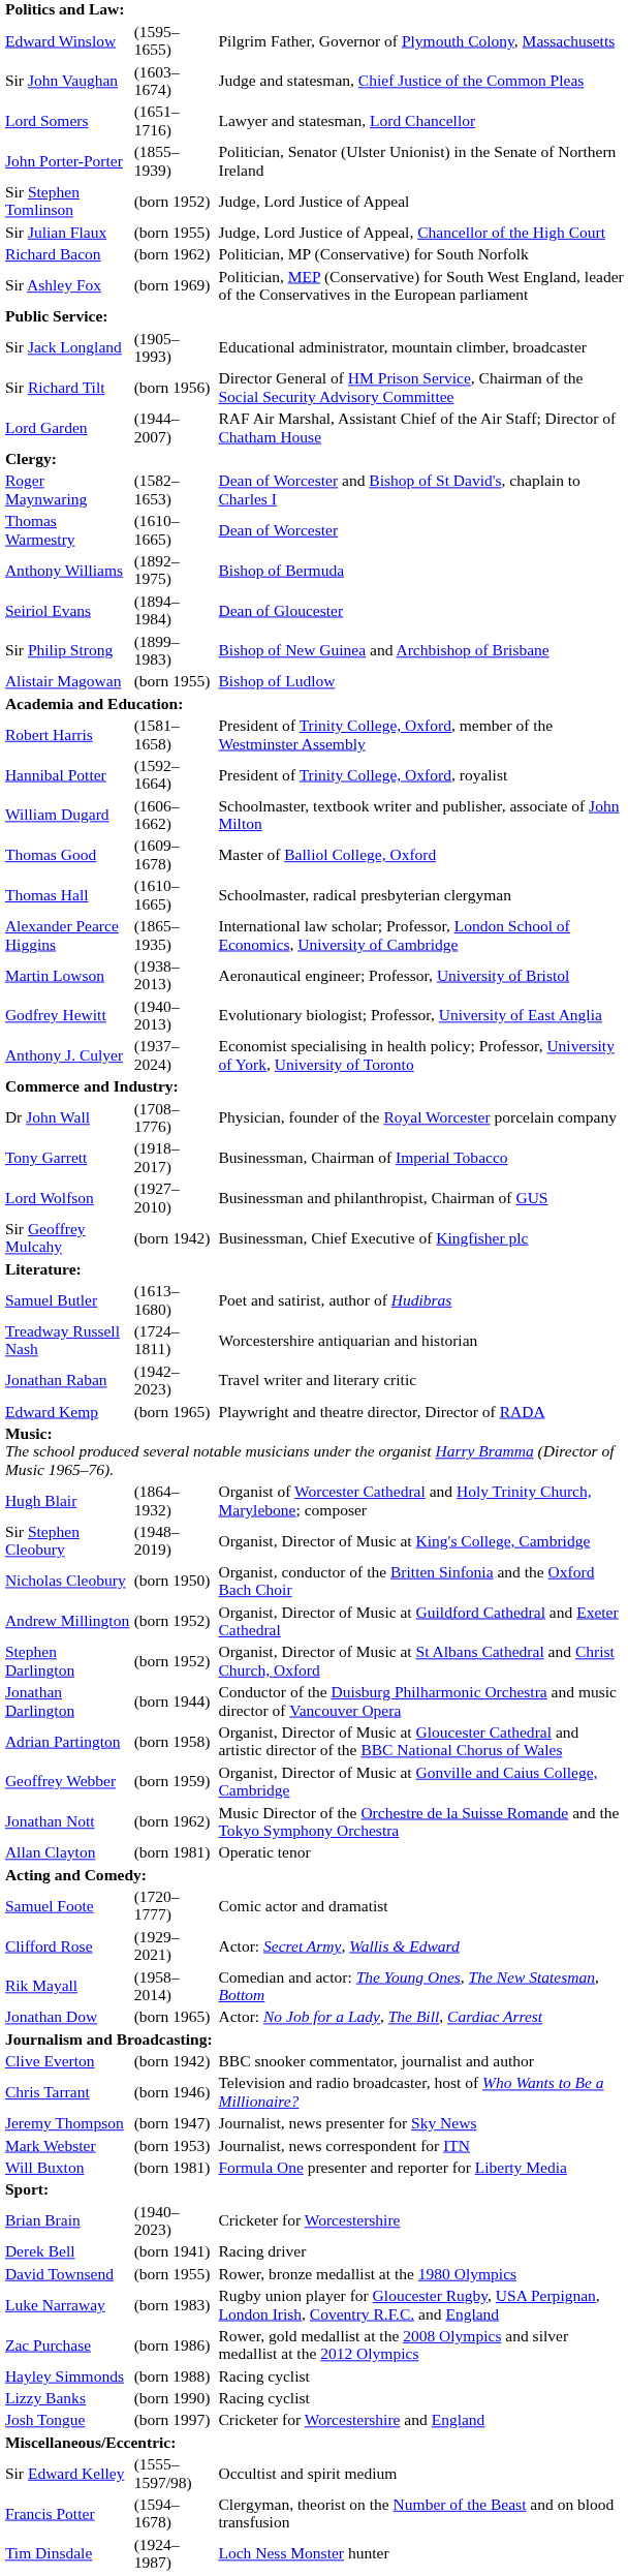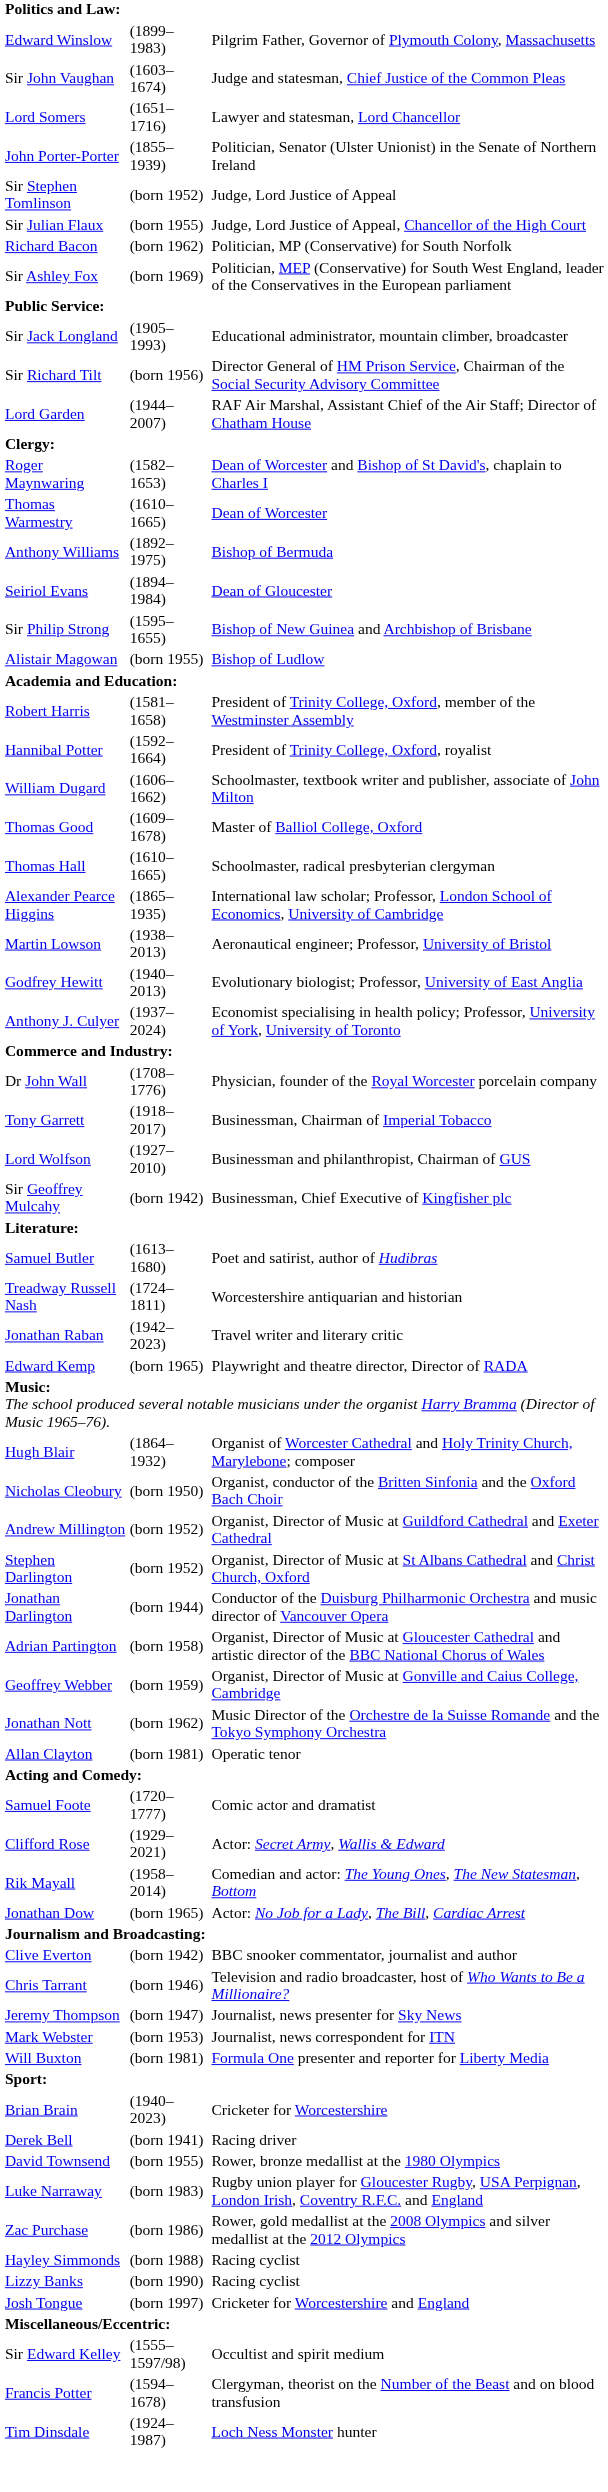 <table>
 <tr>
 <td colspan=3><strong>Politics and Law:</strong></td>
 </tr>
 <tr>
 <td><a href='#'>Edward Winslow</a></td>
-<td>(1595–1655)</td>
+<td>(1899–1983)</td>
 <td>Pilgrim Father, Governor of <a href='#'>Plymouth Colony</a>, <a href='#'>Massachusetts</a></td>
 </tr>
 <tr>
 <td>Sir <a href='#'>John Vaughan</a></td>
 <td>(1603–1674)</td>
 <td>Judge and statesman, <a href='#'>Chief Justice of the Common Pleas</a></td>
 </tr>
 <tr>
 <td><a href='#'>Lord Somers</a></td>
 <td>(1651–1716)</td>
 <td>Lawyer and statesman, <a href='#'>Lord Chancellor</a></td>
 </tr>
 <tr>
 <td><a href='#'>John Porter-Porter</a></td>
 <td>(1855–1939)</td>
 <td>Politician, Senator (Ulster Unionist) in the Senate of Northern Ireland</td>
 </tr>
 <tr>
 <td>Sir <a href='#'>Stephen Tomlinson</a></td>
 <td>(born 1952)</td>
 <td>Judge, Lord Justice of Appeal</td>
 </tr>
 <tr>
 <td>Sir <a href='#'>Julian Flaux</a></td>
 <td>(born 1955)</td>
 <td>Judge, Lord Justice of Appeal, <a href='#'>Chancellor of the High Court</a></td>
 </tr>
 <tr>
 <td><a href='#'>Richard Bacon</a></td>
 <td>(born 1962)</td>
 <td>Politician, MP (Conservative) for South Norfolk</td>
 </tr>
 <tr>
 <td>Sir <a href='#'>Ashley Fox</a></td>
 <td>(born 1969)</td>
 <td>Politician, <a href='#'>MEP</a> (Conservative) for South West England, leader of the Conservatives in the European parliament</td>
 </tr>
 <tr>
 <td colspan=3><strong>Public Service:</strong></td>
 </tr>
 <tr>
 <td>Sir <a href='#'>Jack Longland</a></td>
 <td>(1905–1993)</td>
 <td>Educational administrator, mountain climber, broadcaster</td>
 </tr>
 <tr>
 <td>Sir <a href='#'>Richard Tilt</a></td>
 <td>(born 1956)</td>
 <td>Director General of <a href='#'>HM Prison Service</a>, Chairman of the <a href='#'>Social Security Advisory Committee</a></td>
 </tr>
 <tr>
 <td><a href='#'>Lord Garden</a></td>
 <td>(1944–2007)</td>
 <td>RAF Air Marshal, Assistant Chief of the Air Staff; Director of <a href='#'>Chatham House</a></td>
 </tr>
 <tr>
 <td colspan=3><strong>Clergy:</strong></td>
 </tr>
 <tr>
 <td><a href='#'>Roger Maynwaring</a></td>
 <td>(1582–1653)</td>
 <td><a href='#'>Dean of Worcester</a> and <a href='#'>Bishop of St David's</a>, chaplain to <a href='#'>Charles I</a></td>
 </tr>
 <tr>
 <td><a href='#'>Thomas Warmestry</a></td>
 <td>(1610–1665)</td>
 <td><a href='#'>Dean of Worcester</a></td>
 </tr>
 <tr>
 <td><a href='#'>Anthony Williams</a></td>
 <td>(1892–1975)</td>
 <td><a href='#'>Bishop of Bermuda</a></td>
 </tr>
 <tr>
 <td><a href='#'>Seiriol Evans</a></td>
 <td>(1894–1984)</td>
 <td><a href='#'>Dean of Gloucester</a></td>
 </tr>
 <tr>
 <td>Sir <a href='#'>Philip Strong</a></td>
-<td>(1899–1983)</td>
+<td>(1595–1655)</td>
 <td><a href='#'>Bishop of New Guinea</a> and <a href='#'>Archbishop of Brisbane</a></td>
 </tr>
 <tr>
 <td><a href='#'>Alistair Magowan</a></td>
 <td>(born 1955)</td>
 <td><a href='#'>Bishop of Ludlow</a></td>
 </tr>
 <tr>
 <td colspan=3><strong>Academia and Education:</strong></td>
 </tr>
 <tr>
 <td><a href='#'>Robert Harris</a></td>
 <td>(1581–1658)</td>
 <td>President of <a href='#'>Trinity College, Oxford</a>, member of the <a href='#'>Westminster Assembly</a></td>
 </tr>
 <tr>
 <td><a href='#'>Hannibal Potter</a></td>
 <td>(1592–1664)</td>
 <td>President of <a href='#'>Trinity College, Oxford</a>, royalist</td>
 </tr>
 <tr>
 <td><a href='#'>William Dugard</a></td>
 <td>(1606–1662)</td>
 <td>Schoolmaster, textbook writer and publisher, associate of <a href='#'>John Milton</a></td>
 </tr>
 <tr>
 <td><a href='#'>Thomas Good</a></td>
 <td>(1609–1678)</td>
 <td>Master of <a href='#'>Balliol College, Oxford</a></td>
 </tr>
 <tr>
 <td><a href='#'>Thomas Hall</a></td>
 <td>(1610–1665)</td>
 <td>Schoolmaster, radical presbyterian clergyman</td>
 </tr>
 <tr>
 <td><a href='#'>Alexander Pearce Higgins</a></td>
 <td>(1865–1935)</td>
 <td>International law scholar; Professor, <a href='#'>London School of Economics</a>, <a href='#'>University of Cambridge</a></td>
 </tr>
 <tr>
 <td><a href='#'>Martin Lowson</a></td>
 <td>(1938–2013)</td>
 <td>Aeronautical engineer; Professor, <a href='#'>University of Bristol</a></td>
 </tr>
 <tr>
 <td><a href='#'>Godfrey Hewitt</a></td>
 <td>(1940–2013)</td>
 <td>Evolutionary biologist; Professor, <a href='#'>University of East Anglia</a></td>
 </tr>
 <tr>
 <td><a href='#'>Anthony J. Culyer</a></td>
 <td>(1937–2024)</td>
 <td>Economist specialising in health policy; Professor, <a href='#'>University of York</a>, <a href='#'>University of Toronto</a></td>
 </tr>
 <tr>
 <td colspan=3><strong>Commerce and Industry:</strong></td>
 </tr>
 <tr>
 <td>Dr <a href='#'>John Wall</a></td>
 <td>(1708–1776)</td>
 <td>Physician, founder of the <a href='#'>Royal Worcester</a> porcelain company</td>
 </tr>
 <tr>
 <td><a href='#'>Tony Garrett</a></td>
 <td>(1918–2017)</td>
 <td>Businessman, Chairman of <a href='#'>Imperial Tobacco</a></td>
 </tr>
 <tr>
 <td><a href='#'>Lord Wolfson</a></td>
 <td>(1927–2010)</td>
 <td>Businessman and philanthropist, Chairman of <a href='#'>GUS</a></td>
 </tr>
 <tr>
 <td>Sir <a href='#'>Geoffrey Mulcahy</a></td>
 <td>(born 1942)</td>
 <td>Businessman, Chief Executive of <a href='#'>Kingfisher plc</a></td>
 </tr>
 <tr>
 <td colspan=3><strong>Literature:</strong></td>
 </tr>
 <tr>
 <td><a href='#'>Samuel Butler</a></td>
 <td>(1613–1680)</td>
 <td>Poet and satirist, author of <em><a href='#'>Hudibras</a></em></td>
 </tr>
 <tr>
 <td><a href='#'>Treadway Russell Nash</a></td>
 <td>(1724–1811)</td>
 <td>Worcestershire antiquarian and historian</td>
 </tr>
 <tr>
 <td><a href='#'>Jonathan Raban</a></td>
 <td>(1942–2023)</td>
 <td>Travel writer and literary critic</td>
 </tr>
 <tr>
 <td><a href='#'>Edward Kemp</a></td>
 <td>(born 1965)</td>
 <td>Playwright and theatre director, Director of <a href='#'>RADA</a></td>
 </tr>
 <tr>
 <td colspan=3><strong>Music:</strong><br><em>The school produced several notable musicians under the organist <a href='#'>Harry Bramma</a> (Director of Music 1965–76).</em></td>
 </tr>
 <tr>
 <td><a href='#'>Hugh Blair</a></td>
 <td>(1864–1932)</td>
 <td>Organist of <a href='#'>Worcester Cathedral</a> and <a href='#'>Holy Trinity Church, Marylebone</a>; composer</td>
-</tr>
-<tr>
-<td>Sir <a href='#'>Stephen Cleobury</a></td>
-<td>(1948–2019)</td>
-<td>Organist, Director of Music at <a href='#'>King's College, Cambridge</a></td>
 </tr>
 <tr>
 <td><a href='#'>Nicholas Cleobury</a></td>
 <td>(born 1950)</td>
 <td>Organist, conductor of the <a href='#'>Britten Sinfonia</a> and the <a href='#'>Oxford Bach Choir</a></td>
 </tr>
 <tr>
 <td><a href='#'>Andrew Millington</a></td>
 <td>(born 1952)</td>
 <td>Organist, Director of Music at <a href='#'>Guildford Cathedral</a> and <a href='#'>Exeter Cathedral</a></td>
 </tr>
 <tr>
 <td><a href='#'>Stephen Darlington</a></td>
 <td>(born 1952)</td>
 <td>Organist, Director of Music at <a href='#'>St Albans Cathedral</a> and <a href='#'>Christ Church, Oxford</a></td>
 </tr>
 <tr>
 <td><a href='#'>Jonathan Darlington</a></td>
 <td>(born 1944)</td>
 <td>Conductor of the <a href='#'>Duisburg Philharmonic Orchestra</a> and music director of <a href='#'>Vancouver Opera</a></td>
 </tr>
 <tr>
 <td><a href='#'>Adrian Partington</a></td>
 <td>(born 1958)</td>
 <td>Organist, Director of Music at <a href='#'>Gloucester Cathedral</a> and artistic director of the <a href='#'>BBC National Chorus of Wales</a></td>
 </tr>
 <tr>
 <td><a href='#'>Geoffrey Webber</a></td>
 <td>(born 1959)</td>
 <td>Organist, Director of Music at <a href='#'>Gonville and Caius College, Cambridge</a></td>
 </tr>
 <tr>
 <td><a href='#'>Jonathan Nott</a></td>
 <td>(born 1962)</td>
 <td>Music Director of the <a href='#'>Orchestre de la Suisse Romande</a> and the <a href='#'>Tokyo Symphony Orchestra</a></td>
 </tr>
 <tr>
 <td><a href='#'>Allan Clayton</a></td>
 <td>(born 1981)</td>
 <td>Operatic tenor</td>
 </tr>
 <tr>
 <td colspan=3><strong>Acting and Comedy:</strong></td>
 </tr>
 <tr>
 <td><a href='#'>Samuel Foote</a></td>
 <td>(1720–1777)</td>
 <td>Comic actor and dramatist</td>
 </tr>
 <tr>
 <td><a href='#'>Clifford Rose</a></td>
 <td>(1929–2021)</td>
 <td>Actor: <em><a href='#'>Secret Army</a></em>, <em><a href='#'>Wallis & Edward</a></em></td>
 </tr>
 <tr>
 <td><a href='#'>Rik Mayall</a></td>
 <td>(1958–2014)</td>
 <td>Comedian and actor: <em><a href='#'>The Young Ones</a></em>, <em><a href='#'>The New Statesman</a></em>, <em><a href='#'>Bottom</a></em></td>
 </tr>
 <tr>
 <td><a href='#'>Jonathan Dow</a></td>
 <td>(born 1965)</td>
 <td>Actor: <em><a href='#'>No Job for a Lady</a></em>, <em><a href='#'>The Bill</a></em>, <em><a href='#'>Cardiac Arrest</a></em></td>
 </tr>
 <tr>
 <td colspan=3><strong>Journalism and Broadcasting:</strong></td>
 </tr>
 <tr>
 <td><a href='#'>Clive Everton</a></td>
 <td>(born 1942)</td>
 <td>BBC snooker commentator, journalist and author</td>
 </tr>
 <tr>
 <td><a href='#'>Chris Tarrant</a></td>
 <td>(born 1946)</td>
 <td>Television and radio broadcaster, host of <em><a href='#'>Who Wants to Be a Millionaire?</a></em></td>
 </tr>
 <tr>
 <td><a href='#'>Jeremy Thompson</a></td>
 <td>(born 1947)</td>
 <td>Journalist, news presenter for <a href='#'>Sky News</a></td>
 </tr>
 <tr>
 <td><a href='#'>Mark Webster</a></td>
 <td>(born 1953)</td>
 <td>Journalist, news correspondent for <a href='#'>ITN</a></td>
 </tr>
 <tr>
 <td><a href='#'>Will Buxton</a></td>
 <td>(born 1981)</td>
 <td><a href='#'>Formula One</a> presenter and reporter for <a href='#'>Liberty Media</a></td>
 </tr>
 <tr>
 <td colspan=3><strong>Sport:</strong></td>
 </tr>
 <tr>
 <td><a href='#'>Brian Brain</a></td>
 <td>(1940–2023)</td>
 <td>Cricketer for <a href='#'>Worcestershire</a></td>
 </tr>
 <tr>
 <td><a href='#'>Derek Bell</a></td>
 <td>(born 1941)</td>
 <td>Racing driver</td>
 </tr>
 <tr>
 <td><a href='#'>David Townsend</a></td>
 <td>(born 1955)</td>
 <td>Rower, bronze medallist at the <a href='#'>1980 Olympics</a></td>
 </tr>
 <tr>
 <td><a href='#'>Luke Narraway</a></td>
 <td>(born 1983)</td>
 <td>Rugby union player for <a href='#'>Gloucester Rugby</a>, <a href='#'>USA Perpignan</a>, <a href='#'>London Irish</a>, <a href='#'>Coventry R.F.C.</a> and <a href='#'>England</a></td>
 </tr>
 <tr>
 <td><a href='#'>Zac Purchase</a></td>
 <td>(born 1986)</td>
 <td>Rower, gold medallist at the <a href='#'>2008 Olympics</a> and silver medallist at the <a href='#'>2012 Olympics</a></td>
 </tr>
 <tr>
 <td><a href='#'>Hayley Simmonds</a></td>
 <td>(born 1988)</td>
 <td>Racing cyclist</td>
 </tr>
 <tr>
 <td><a href='#'>Lizzy Banks</a></td>
 <td>(born 1990)</td>
 <td>Racing cyclist</td>
 </tr>
 <tr>
 <td><a href='#'>Josh Tongue</a></td>
 <td>(born 1997)</td>
 <td>Cricketer for <a href='#'>Worcestershire</a> and <a href='#'>England</a></td>
 </tr>
 <tr>
 <td colspan=3><strong>Miscellaneous/Eccentric:</strong></td>
 </tr>
 <tr>
 <td>Sir <a href='#'>Edward Kelley</a></td>
 <td>(1555–1597/98)</td>
 <td>Occultist and spirit medium</td>
 </tr>
 <tr>
 <td><a href='#'>Francis Potter</a></td>
 <td>(1594–1678)</td>
 <td>Clergyman, theorist on the <a href='#'>Number of the Beast</a> and on blood transfusion</td>
 </tr>
 <tr>
 <td><a href='#'>Tim Dinsdale</a></td>
 <td>(1924–1987)</td>
 <td><a href='#'>Loch Ness Monster</a> hunter</td>
 </tr>
 </table>
